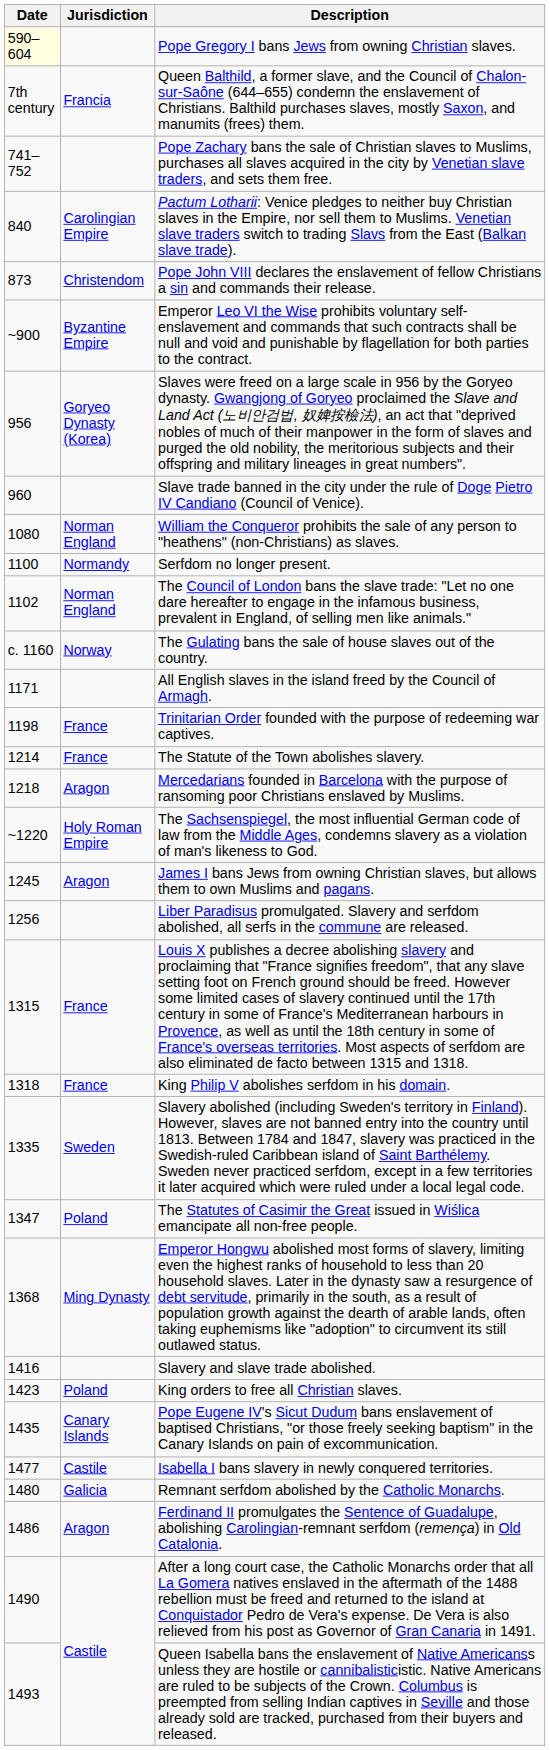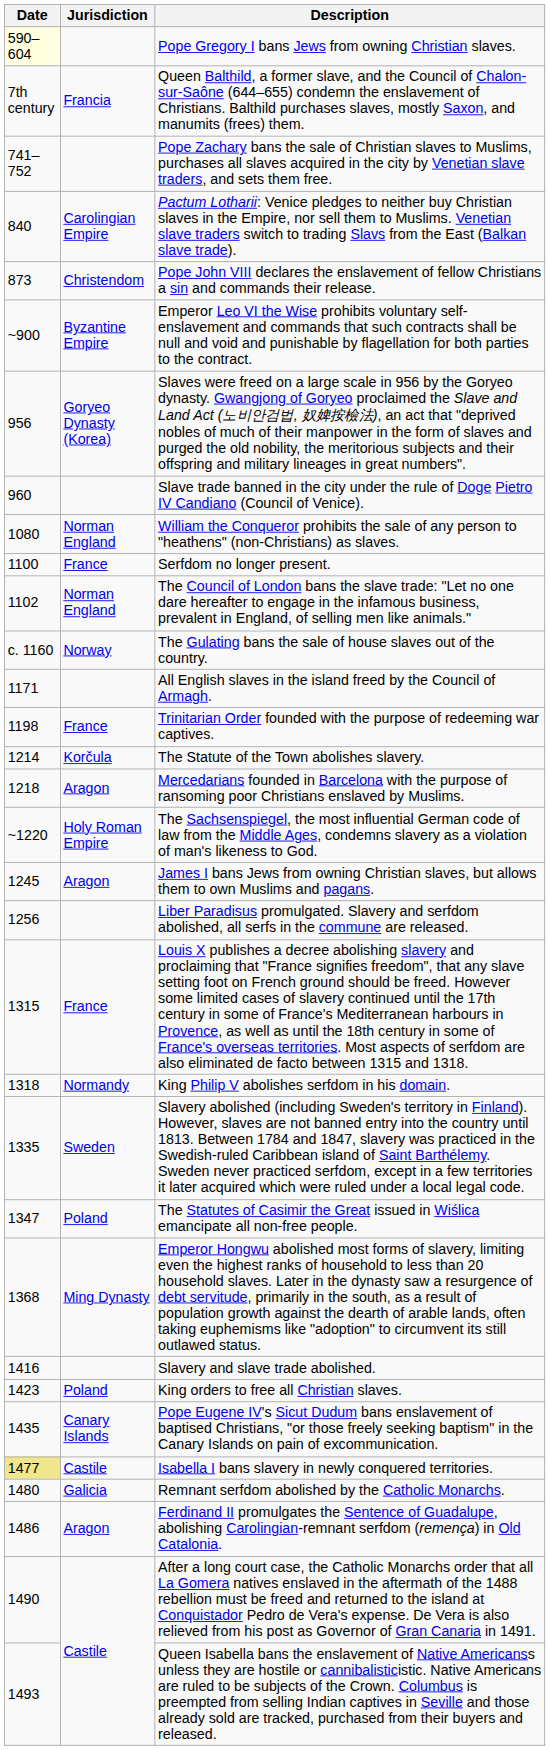 <table class=wikitable>
 <tr>
 <th>Date</th>
 <th>Jurisdiction</th>
 <th>Description</th>
 </tr>
 <tr>
 <td style="background: lightyellow;">590–604</td>
 <td></td>
 <td><a href='#'>Pope Gregory I</a> bans <a href='#'>Jews</a> from owning <a href='#'>Christian</a> slaves.</td>
 </tr>
 <tr>
 <td>7th century</td>
 <td><a href='#'>Francia</a></td>
 <td>Queen <a href='#'>Balthild</a>, a former slave, and the Council of <a href='#'>Chalon-sur-Saône</a> (644–655) condemn the enslavement of Christians. Balthild purchases slaves, mostly <a href='#'>Saxon</a>, and manumits (frees) them.</td>
 </tr>
 <tr>
 <td>741–752</td>
 <td></td>
 <td><a href='#'>Pope Zachary</a> bans the sale of Christian slaves to Muslims, purchases all slaves acquired in the city by <a href='#'>Venetian slave traders</a>, and sets them free.</td>
 </tr>
 <tr>
 <td>840</td>
 <td> <a href='#'>Carolingian Empire</a><br></td>
 <td><em><a href='#'>Pactum Lotharii</a></em>: Venice pledges to neither buy Christian slaves in the Empire, nor sell them to Muslims. <a href='#'>Venetian slave traders</a> switch to trading <a href='#'>Slavs</a> from the East (<a href='#'>Balkan slave trade</a>).</td>
 </tr>
 <tr>
 <td>873</td>
 <td><a href='#'>Christendom</a></td>
 <td><a href='#'>Pope John VIII</a> declares the enslavement of fellow Christians a <a href='#'>sin</a> and commands their release.</td>
 </tr>
 <tr>
 <td>~900</td>
 <td><a href='#'>Byzantine Empire</a></td>
 <td>Emperor <a href='#'>Leo VI the Wise</a> prohibits voluntary self-enslavement and commands that such contracts shall be null and void and punishable by flagellation for both parties to the contract.</td>
 </tr>
 <tr>
 <td>956</td>
 <td><a href='#'>Goryeo Dynasty (Korea)</a></td>
 <td>Slaves were freed on a large scale in 956 by the Goryeo dynasty. <a href='#'>Gwangjong of Goryeo</a> proclaimed the <em>Slave and Land Act (노비안검법, 奴婢按檢法)</em>, an act that "deprived nobles of much of their manpower in the form of slaves and purged the old nobility, the meritorious subjects and their offspring and military lineages in great numbers".</td>
 </tr>
 <tr>
 <td>960</td>
 <td></td>
 <td>Slave trade banned in the city under the rule of <a href='#'>Doge</a> <a href='#'>Pietro IV Candiano</a> (Council of Venice).</td>
 </tr>
 <tr>
 <td>1080</td>
 <td> <a href='#'>Norman England</a></td>
 <td><a href='#'>William the Conqueror</a> prohibits the sale of any person to "heathens" (non-Christians) as slaves.</td>
 </tr>
 <tr>
 <td>1100</td>
-<td> <a href='#'>Normandy</a></td>
+<td> <a href='#'>France</a></td>
 <td>Serfdom no longer present.</td>
 </tr>
 <tr>
 <td>1102</td>
 <td> <a href='#'>Norman England</a></td>
 <td>The <a href='#'>Council of London</a> bans the slave trade: "Let no one dare hereafter to engage in the infamous business, prevalent in England, of selling men like animals."</td>
 </tr>
 <tr>
 <td>c. 1160</td>
 <td> <a href='#'>Norway</a></td>
 <td>The <a href='#'>Gulating</a> bans the sale of house slaves out of the country.</td>
 </tr>
 <tr>
 <td>1171</td>
 <td></td>
 <td>All English slaves in the island freed by the Council of <a href='#'>Armagh</a>.</td>
 </tr>
 <tr>
 <td>1198</td>
 <td> <a href='#'>France</a></td>
 <td><a href='#'>Trinitarian Order</a> founded with the purpose of redeeming war captives.</td>
 </tr>
 <tr>
 <td>1214</td>
-<td> <a href='#'>France</a></td>
+<td><a href='#'>Korčula</a></td>
 <td>The Statute of the Town abolishes slavery.</td>
 </tr>
 <tr>
 <td>1218</td>
 <td> <a href='#'>Aragon</a></td>
 <td><a href='#'>Mercedarians</a> founded in <a href='#'>Barcelona</a> with the purpose of ransoming poor Christians enslaved by Muslims.</td>
 </tr>
 <tr>
 <td>~1220</td>
 <td> <a href='#'>Holy Roman Empire</a></td>
 <td>The <a href='#'>Sachsenspiegel</a>, the most influential German code of law from the <a href='#'>Middle Ages</a>, condemns slavery as a violation of man's likeness to God.</td>
 </tr>
 <tr>
 <td>1245</td>
 <td> <a href='#'>Aragon</a></td>
 <td><a href='#'>James I</a> bans Jews from owning Christian slaves, but allows them to own Muslims and <a href='#'>pagans</a>.</td>
 </tr>
 <tr>
 <td>1256</td>
 <td></td>
 <td><a href='#'>Liber Paradisus</a> promulgated. Slavery and serfdom abolished, all serfs in the <a href='#'>commune</a> are released.</td>
 </tr>
 <tr>
 <td>1315</td>
 <td> <a href='#'>France</a></td>
 <td><a href='#'>Louis X</a> publishes a decree abolishing <a href='#'>slavery</a> and proclaiming that "France signifies freedom", that any slave setting foot on French ground should be freed. However some limited cases of slavery continued until the 17th century in some of France's Mediterranean harbours in <a href='#'>Provence</a>, as well as until the 18th century in some of <a href='#'>France's overseas territories</a>. Most aspects of serfdom are also eliminated de facto between 1315 and 1318.</td>
 </tr>
 <tr>
 <td>1318</td>
-<td> <a href='#'>France</a></td>
+<td> <a href='#'>Normandy</a></td>
 <td>King <a href='#'>Philip V</a> abolishes serfdom in his <a href='#'>domain</a>.</td>
 </tr>
 <tr>
 <td>1335</td>
 <td> <a href='#'>Sweden</a></td>
 <td>Slavery abolished (including Sweden's territory in <a href='#'>Finland</a>). However, slaves are not banned entry into the country until 1813. Between 1784 and 1847, slavery was practiced in the Swedish-ruled Caribbean island of <a href='#'>Saint Barthélemy</a>. Sweden never practiced serfdom, except in a few territories it later acquired which were ruled under a local legal code.</td>
 </tr>
 <tr>
 <td>1347</td>
 <td> <a href='#'>Poland</a></td>
 <td>The <a href='#'>Statutes of Casimir the Great</a> issued in <a href='#'>Wiślica</a> emancipate all non-free people.</td>
 </tr>
 <tr>
 <td>1368</td>
 <td> <a href='#'>Ming Dynasty</a></td>
 <td><a href='#'>Emperor Hongwu</a> abolished most forms of slavery, limiting even the highest ranks of household to less than 20 household slaves. Later in the dynasty saw a resurgence of <a href='#'>debt servitude</a>, primarily in the south, as a result of population growth against the dearth of arable lands, often taking euphemisms like "adoption" to circumvent its still outlawed status.</td>
 </tr>
 <tr>
 <td>1416</td>
 <td></td>
 <td>Slavery and slave trade abolished.</td>
 </tr>
 <tr>
 <td>1423</td>
 <td> <a href='#'>Poland</a></td>
 <td>King orders to free all <a href='#'>Christian</a> slaves.</td>
 </tr>
 <tr>
 <td>1435</td>
 <td> <a href='#'>Canary Islands</a></td>
 <td><a href='#'>Pope Eugene IV</a>'s <a href='#'>Sicut Dudum</a> bans enslavement of baptised Christians, "or those freely seeking baptism" in the Canary Islands on pain of excommunication.</td>
 </tr>
 <tr>
-<td>1477</td>
+<td style="background: khaki;">1477</td>
 <td> <a href='#'>Castile</a></td>
 <td><a href='#'>Isabella I</a> bans slavery in newly conquered territories.</td>
 </tr>
 <tr>
 <td>1480</td>
 <td> <a href='#'>Galicia</a></td>
 <td>Remnant serfdom abolished by the <a href='#'>Catholic Monarchs</a>.</td>
 </tr>
 <tr>
 <td>1486</td>
 <td> <a href='#'>Aragon</a></td>
 <td><a href='#'>Ferdinand II</a> promulgates the <a href='#'>Sentence of Guadalupe</a>, abolishing <a href='#'>Carolingian</a>-remnant serfdom (<em>remença</em>) in <a href='#'>Old Catalonia</a>.</td>
 </tr>
 <tr>
 <td>1490</td>
 <td rowspan="2"> <a href='#'>Castile</a></td>
 <td>After a long court case, the Catholic Monarchs order that all <a href='#'>La Gomera</a> natives enslaved in the aftermath of the 1488 rebellion must be freed and returned to the island at <a href='#'>Conquistador</a> Pedro de Vera's expense. De Vera is also relieved from his post as Governor of <a href='#'>Gran Canaria</a> in 1491.</td>
 </tr>
 <tr>
 <td>1493</td>
 <td>Queen Isabella bans the enslavement of <a href='#'>Native Americans</a>s unless they are hostile or <a href='#'>cannibalistic</a>istic. Native Americans are ruled to be subjects of the Crown. <a href='#'>Columbus</a> is preempted from selling Indian captives in <a href='#'>Seville</a> and those already sold are tracked, purchased from their buyers and released.</td>
 </tr>
 </table>
